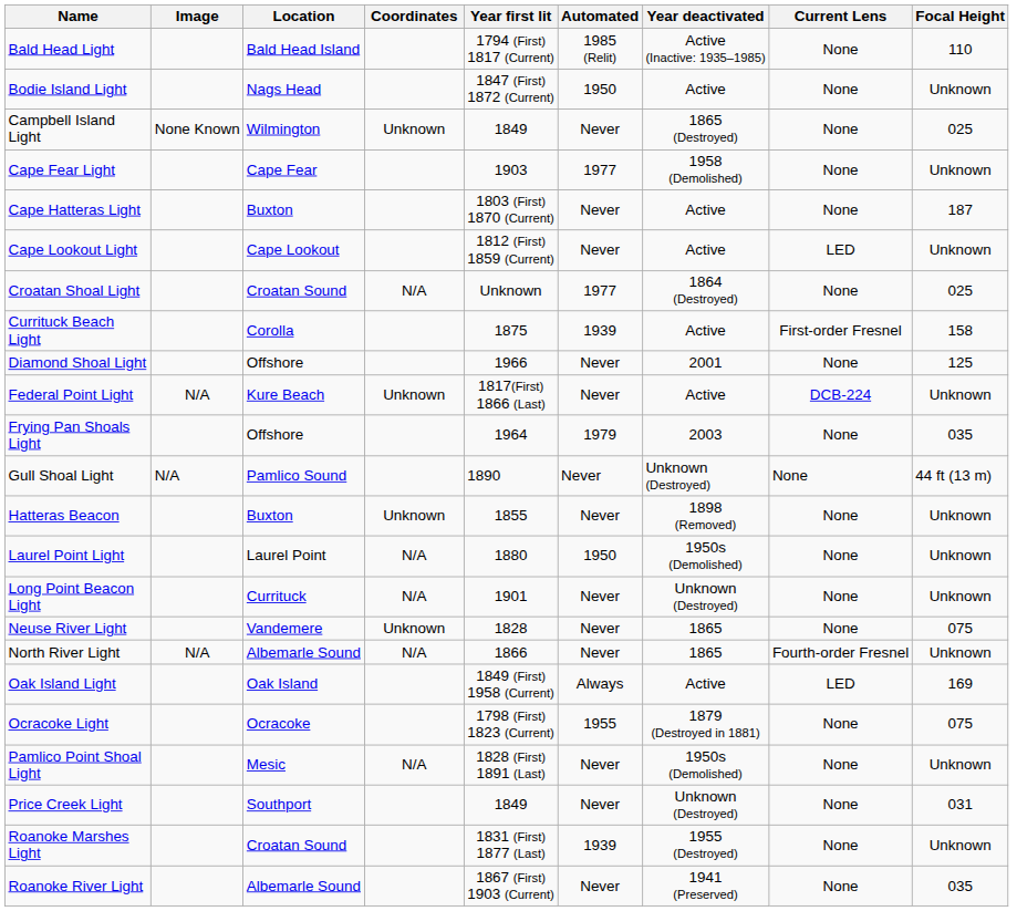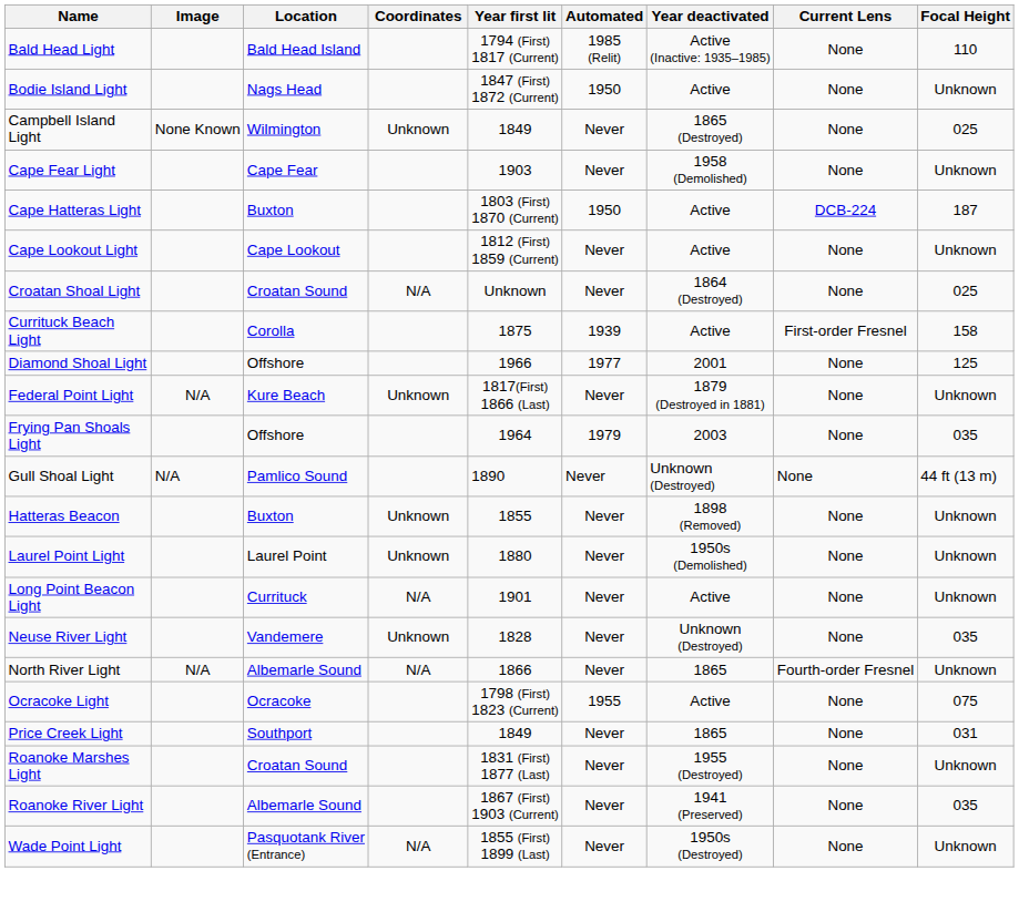 <table class="wikitable sortable">
 <tr>
 <th style="width:150px;">Name</th>
 <th scope="col" class="unsortable">Image</th>
 <th>Location</th>
 <th style="width:100px;">Coordinates</th>
 <th>Year first lit</th>
 <th>Automated</th>
 <th>Year deactivated</th>
 <th>Current Lens</th>
 <th>Focal Height</th>
 </tr>
 <tr>
 <td><a href='#'>Bald Head Light</a></td>
 <td></td>
 <td><a href='#'>Bald Head Island</a></td>
 <td></td>
 <td style="text-align: center;">1794 <small>(First)</small><br> 1817 <small>(Current)</small></td>
 <td style="text-align: center;">1985<br><small>(Relit)</small></td>
 <td style="text-align: center;">Active<br><small>(Inactive: 1935–1985)</small></td>
 <td style="text-align: center;">None</td>
 <td style="text-align: center;"><span>110</span> </td>
 </tr>
 <tr>
 <td><a href='#'>Bodie Island Light</a></td>
 <td></td>
 <td><a href='#'>Nags Head</a></td>
 <td></td>
 <td style="text-align: center;">1847 <small>(First)</small><br> 1872 <small>(Current)</small></td>
 <td style="text-align: center;">1950</td>
 <td style="text-align: center;">Active</td>
 <td style="text-align: center;">None</td>
 <td style="text-align: center;">Unknown</td>
 </tr>
 <tr>
 <td>Campbell Island Light</td>
 <td style="text-align: center;">None Known</td>
 <td><a href='#'>Wilmington</a></td>
 <td style="text-align: center;">Unknown</td>
 <td style="text-align: center;">1849</td>
 <td style="text-align: center;">Never</td>
 <td style="text-align: center;">1865<br><small>(Destroyed)</small></td>
 <td style="text-align: center;">None</td>
 <td style="text-align: center;"><span>025</span> </td>
 </tr>
 <tr>
 <td><a href='#'>Cape Fear Light</a></td>
 <td></td>
 <td><a href='#'>Cape Fear</a></td>
 <td></td>
 <td style="text-align: center;">1903</td>
-<td style="text-align: center;">1977</td>
+<td style="text-align: center;">Never</td>
 <td style="text-align: center;">1958<br><small>(Demolished)</small></td>
 <td style="text-align: center;">None</td>
 <td style="text-align: center;">Unknown</td>
 </tr>
 <tr>
 <td><a href='#'>Cape Hatteras Light</a></td>
 <td></td>
 <td><a href='#'>Buxton</a></td>
 <td></td>
 <td style="text-align: center;">1803 <small>(First)</small><br> 1870 <small>(Current)</small></td>
-<td style="text-align: center;">Never</td>
+<td style="text-align: center;">1950</td>
 <td style="text-align: center;">Active</td>
-<td style="text-align: center;">None</td>
+<td style="text-align: center;"><a href='#'>DCB-224</a></td>
 <td style="text-align: center;"><span>187</span> </td>
 </tr>
 <tr>
 <td><a href='#'>Cape Lookout Light</a></td>
 <td></td>
 <td><a href='#'>Cape Lookout</a></td>
 <td></td>
 <td style="text-align: center;">1812 <small>(First)</small><br> 1859 <small>(Current)</small></td>
 <td style="text-align: center;">Never</td>
 <td style="text-align: center;">Active</td>
-<td style="text-align: center;">LED</td>
+<td style="text-align: center;">None</td>
 <td style="text-align: center;">Unknown</td>
 </tr>
 <tr>
 <td><a href='#'>Croatan Shoal Light</a></td>
 <td></td>
 <td><a href='#'>Croatan Sound</a></td>
 <td style="text-align: center;">N/A</td>
 <td style="text-align: center;">Unknown</td>
-<td style="text-align: center;">1977</td>
+<td style="text-align: center;">Never</td>
 <td style="text-align: center;">1864<br><small>(Destroyed)</small></td>
 <td style="text-align: center;">None</td>
 <td style="text-align: center;"><span>025</span> </td>
 </tr>
 <tr>
 <td><a href='#'>Currituck Beach Light</a></td>
 <td></td>
 <td><a href='#'>Corolla</a></td>
 <td></td>
 <td style="text-align: center;">1875</td>
 <td style="text-align: center;">1939</td>
 <td style="text-align: center;">Active</td>
 <td style="text-align: center;">First-order Fresnel</td>
 <td style="text-align: center;"><span>158</span> </td>
 </tr>
 <tr>
 <td><a href='#'>Diamond Shoal Light</a></td>
 <td></td>
 <td>Offshore</td>
 <td></td>
 <td style="text-align: center;">1966</td>
-<td style="text-align: center;">Never</td>
+<td style="text-align: center;">1977</td>
 <td style="text-align: center;">2001</td>
 <td style="text-align: center;">None</td>
 <td style="text-align: center;"><span>125</span> </td>
 </tr>
 <tr>
 <td><a href='#'>Federal Point Light</a></td>
 <td style="text-align: center;">N/A</td>
 <td><a href='#'>Kure Beach</a></td>
 <td style="text-align: center;">Unknown</td>
 <td style="text-align: center;">1817<small>(First)</small><br> 1866 <small>(Last)</small></td>
 <td style="text-align: center;">Never</td>
-<td style="text-align: center;">Active</td>
-<td style="text-align: center;"><a href='#'>DCB-224</a></td>
+<td style="text-align: center;">1879<br><small>(Destroyed in 1881)</small></td>
+<td style="text-align: center;">None</td>
 <td style="text-align: center;">Unknown</td>
 </tr>
 <tr>
 <td><a href='#'>Frying Pan Shoals Light</a></td>
 <td></td>
 <td>Offshore</td>
 <td></td>
 <td style="text-align: center;">1964</td>
 <td style="text-align: center;">1979</td>
 <td style="text-align: center;">2003</td>
 <td style="text-align: center;">None</td>
 <td style="text-align: center;"><span>035</span> </td>
 </tr>
 <tr>
 <td>Gull Shoal Light</td>
 <td>N/A</td>
 <td><a href='#'>Pamlico Sound</a></td>
 <td></td>
 <td>1890</td>
 <td>Never</td>
 <td>Unknown<br><small>(Destroyed)</small></td>
 <td>None</td>
 <td>44 ft (13 m)</td>
 </tr>
 <tr>
 <td><a href='#'>Hatteras Beacon</a></td>
 <td></td>
 <td><a href='#'>Buxton</a></td>
 <td style="text-align: center;">Unknown</td>
 <td style="text-align: center;">1855</td>
 <td style="text-align: center;">Never</td>
 <td style="text-align: center;">1898<br><small>(Removed)</small></td>
 <td style="text-align: center;">None</td>
 <td style="text-align: center;">Unknown</td>
 </tr>
 <tr>
 <td><a href='#'>Laurel Point Light</a></td>
 <td></td>
 <td>Laurel Point</td>
-<td style="text-align: center;">N/A</td>
+<td style="text-align: center;">Unknown</td>
 <td style="text-align: center;">1880</td>
-<td style="text-align: center;">1950</td>
+<td style="text-align: center;">Never</td>
 <td style="text-align: center;">1950s<br><small>(Demolished)</small></td>
 <td style="text-align: center;">None</td>
 <td style="text-align: center;">Unknown</td>
 </tr>
 <tr>
 <td><a href='#'>Long Point Beacon Light</a></td>
 <td></td>
 <td><a href='#'>Currituck</a></td>
 <td style="text-align: center;">N/A</td>
 <td style="text-align: center;">1901</td>
 <td style="text-align: center;">Never</td>
-<td style="text-align: center;">Unknown<br><small>(Destroyed)</small></td>
+<td style="text-align: center;">Active</td>
 <td style="text-align: center;">None</td>
 <td style="text-align: center;">Unknown</td>
 </tr>
 <tr>
 <td><a href='#'>Neuse River Light</a></td>
 <td></td>
 <td><a href='#'>Vandemere</a></td>
 <td style="text-align: center;">Unknown</td>
 <td style="text-align: center;">1828</td>
 <td style="text-align: center;">Never</td>
-<td style="text-align: center;">1865</td>
+<td style="text-align: center;">Unknown<br><small>(Destroyed)</small></td>
 <td style="text-align: center;">None</td>
-<td style="text-align: center;"><span>075</span> </td>
+<td style="text-align: center;"><span>035</span> </td>
 </tr>
 <tr>
 <td>North River Light</td>
 <td style="text-align: center;">N/A</td>
 <td><a href='#'>Albemarle Sound</a></td>
 <td style="text-align: center;">N/A</td>
 <td style="text-align: center;">1866</td>
 <td style="text-align: center;">Never</td>
 <td style="text-align: center;">1865</td>
 <td style="text-align: center;">Fourth-order Fresnel</td>
 <td style="text-align: center;">Unknown</td>
 </tr>
 <tr>
-<td><a href='#'>Oak Island Light</a></td>
-<td></td>
-<td><a href='#'>Oak Island</a></td>
-<td></td>
-<td style="text-align: center;">1849 <small>(First)</small><br> 1958 <small>(Current)</small></td>
-<td style="text-align: center;">Always</td>
-<td style="text-align: center;">Active</td>
-<td style="text-align: center;">LED</td>
-<td style="text-align: center;"><span>169</span> </td>
-</tr>
-<tr>
 <td><a href='#'>Ocracoke Light</a></td>
 <td></td>
 <td><a href='#'>Ocracoke</a></td>
 <td></td>
 <td style="text-align: center;">1798 <small>(First)</small><br> 1823 <small>(Current)</small></td>
 <td style="text-align: center;">1955</td>
-<td style="text-align: center;">1879<br><small>(Destroyed in 1881)</small></td>
+<td style="text-align: center;">Active</td>
 <td style="text-align: center;">None</td>
 <td style="text-align: center;"><span>075</span> </td>
-</tr>
-<tr>
-<td><a href='#'>Pamlico Point Shoal Light</a></td>
-<td></td>
-<td><a href='#'>Mesic</a></td>
-<td style="text-align: center;">N/A</td>
-<td style="text-align: center;">1828 <small>(First)</small><br> 1891 <small>(Last)</small></td>
-<td style="text-align: center;">Never</td>
-<td style="text-align: center;">1950s<br><small>(Demolished)</small></td>
-<td style="text-align: center;">None</td>
-<td style="text-align: center;">Unknown</td>
 </tr>
 <tr>
 <td><a href='#'>Price Creek Light</a></td>
 <td></td>
 <td><a href='#'>Southport</a></td>
 <td></td>
 <td style="text-align: center;">1849</td>
 <td style="text-align: center;">Never</td>
-<td style="text-align: center;">Unknown<br><small>(Destroyed)</small></td>
+<td style="text-align: center;">1865</td>
 <td style="text-align: center;">None</td>
 <td style="text-align: center;"><span>031</span> </td>
 </tr>
 <tr>
 <td><a href='#'>Roanoke Marshes Light</a></td>
 <td></td>
 <td><a href='#'>Croatan Sound</a></td>
 <td></td>
 <td style="text-align: center;">1831 <small>(First)</small><br> 1877 <small>(Last)</small></td>
-<td style="text-align: center;">1939</td>
+<td style="text-align: center;">Never</td>
 <td style="text-align: center;">1955<br><small>(Destroyed)</small></td>
 <td style="text-align: center;">None</td>
 <td style="text-align: center;">Unknown</td>
 </tr>
 <tr>
 <td><a href='#'>Roanoke River Light</a></td>
 <td></td>
 <td><a href='#'>Albemarle Sound</a></td>
 <td></td>
 <td style="text-align: center;">1867 <small>(First)</small><br> 1903 <small>(Current)</small></td>
 <td style="text-align: center;">Never</td>
 <td style="text-align: center;">1941<br><small>(Preserved)</small></td>
 <td style="text-align: center;">None</td>
 <td style="text-align: center;"><span>035</span> </td>
 </tr>
+<tr>
+<td><a href='#'>Wade Point Light</a></td>
+<td></td>
+<td><a href='#'>Pasquotank River</a><br><small>(Entrance)</small></td>
+<td style="text-align: center;">N/A</td>
+<td style="text-align: center;">1855 <small>(First)</small><br> 1899 <small>(Last)</small></td>
+<td style="text-align: center;">Never</td>
+<td style="text-align: center;">1950s<br><small>(Destroyed)</small></td>
+<td style="text-align: center;">None</td>
+<td style="text-align: center;">Unknown</td>
+</tr>
 </table>
